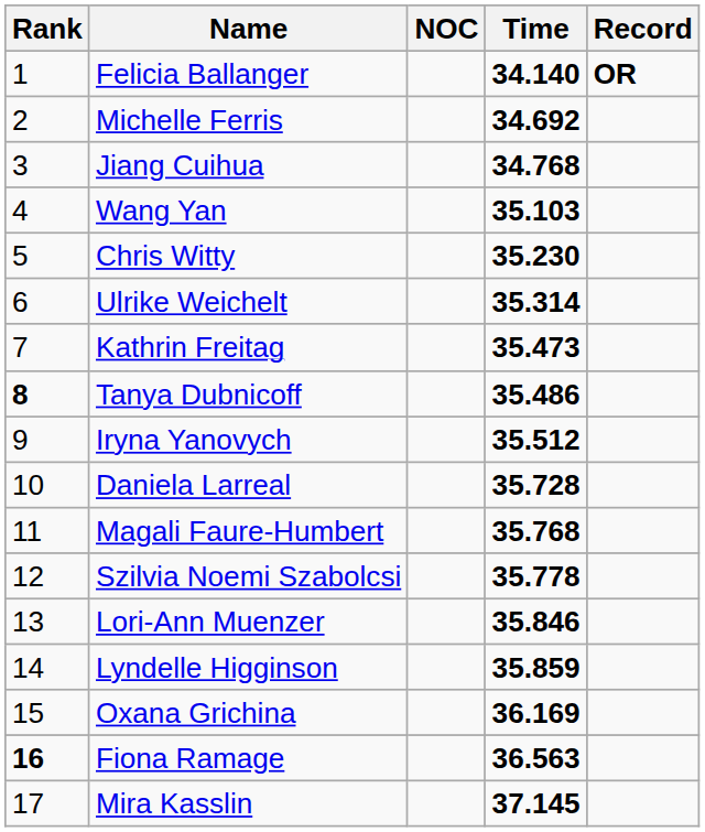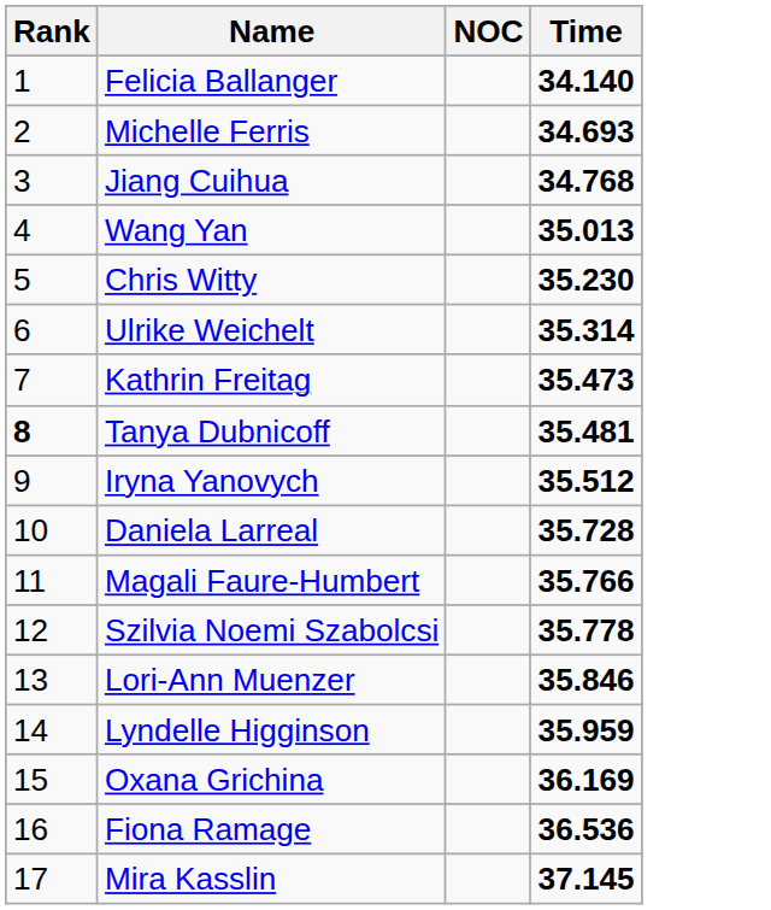 <table class="wikitable sortable" style="font-size:95%;">
 <tr>
 <th>Rank</th>
 <th>Name</th>
 <th>NOC</th>
 <th>Time</th>
-<th>Record</th>
 </tr>
 <tr>
 <td>1</td>
 <td><a href='#'>Felicia Ballanger</a></td>
 <td></td>
 <td><strong>34.140</strong></td>
-<td><strong>OR</strong></td>
 </tr>
 <tr>
 <td>2</td>
 <td><a href='#'>Michelle Ferris</a></td>
 <td></td>
-<td><strong>34.692</strong></td>
-<td></td>
+<td><strong>34.693</strong></td>
 </tr>
 <tr>
 <td>3</td>
 <td><a href='#'>Jiang Cuihua</a></td>
 <td></td>
 <td><strong>34.768</strong></td>
-<td></td>
 </tr>
 <tr>
 <td>4</td>
 <td><a href='#'>Wang Yan</a></td>
 <td></td>
-<td><strong>35.103</strong></td>
-<td></td>
+<td><strong>35.013</strong></td>
 </tr>
 <tr>
 <td>5</td>
 <td><a href='#'>Chris Witty</a></td>
 <td></td>
 <td><strong>35.230</strong></td>
-<td></td>
 </tr>
 <tr>
 <td>6</td>
 <td><a href='#'>Ulrike Weichelt</a></td>
 <td></td>
 <td><strong>35.314</strong></td>
-<td></td>
 </tr>
 <tr>
 <td>7</td>
 <td><a href='#'>Kathrin Freitag</a></td>
 <td></td>
 <td><strong>35.473</strong></td>
-<td></td>
 </tr>
 <tr>
 <td><strong>8</strong></td>
 <td><a href='#'>Tanya Dubnicoff</a></td>
 <td></td>
-<td><strong>35.486</strong></td>
-<td></td>
+<td><strong>35.481</strong></td>
 </tr>
 <tr>
 <td>9</td>
 <td><a href='#'>Iryna Yanovych</a></td>
 <td></td>
 <td><strong>35.512</strong></td>
-<td></td>
 </tr>
 <tr>
 <td>10</td>
 <td><a href='#'>Daniela Larreal</a></td>
 <td></td>
 <td><strong>35.728</strong></td>
-<td></td>
 </tr>
 <tr>
 <td>11</td>
 <td><a href='#'>Magali Faure-Humbert</a></td>
 <td></td>
-<td><strong>35.768</strong></td>
-<td></td>
+<td><strong>35.766</strong></td>
 </tr>
 <tr>
 <td>12</td>
 <td><a href='#'>Szilvia Noemi Szabolcsi</a></td>
 <td></td>
 <td><strong>35.778</strong></td>
-<td></td>
 </tr>
 <tr>
 <td>13</td>
 <td><a href='#'>Lori-Ann Muenzer</a></td>
 <td></td>
 <td><strong>35.846</strong></td>
-<td></td>
 </tr>
 <tr>
 <td>14</td>
 <td><a href='#'>Lyndelle Higginson</a></td>
 <td></td>
-<td><strong>35.859</strong></td>
-<td></td>
+<td><strong>35.959</strong></td>
 </tr>
 <tr>
 <td>15</td>
 <td><a href='#'>Oxana Grichina</a></td>
 <td></td>
 <td><strong>36.169</strong></td>
-<td></td>
 </tr>
 <tr>
-<td><strong>16</strong></td>
+<td>16</td>
 <td><a href='#'>Fiona Ramage</a></td>
 <td></td>
-<td><strong>36.563</strong></td>
-<td></td>
+<td><strong>36.536</strong></td>
 </tr>
 <tr>
 <td>17</td>
 <td><a href='#'>Mira Kasslin</a></td>
 <td></td>
 <td><strong>37.145</strong></td>
-<td></td>
 </tr>
 </table>
